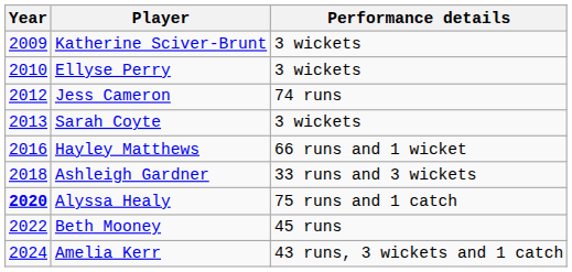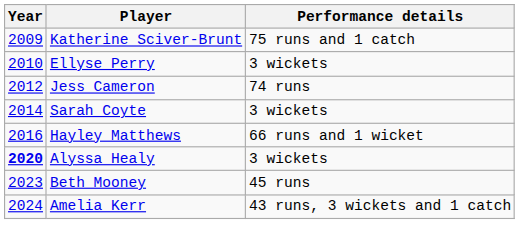 <table class="wikitable" style="text-align:left;">
 <tr>
 <th>Year</th>
 <th>Player</th>
 <th>Performance details</th>
 </tr>
 <tr>
 <td><a href='#'>2009</a></td>
 <td> <a href='#'>Katherine Sciver-Brunt</a></td>
-<td>3 wickets</td>
+<td>75 runs and 1 catch</td>
 </tr>
 <tr>
 <td><a href='#'>2010</a></td>
 <td> <a href='#'>Ellyse Perry</a></td>
 <td>3 wickets</td>
 </tr>
 <tr>
 <td><a href='#'>2012</a></td>
 <td> <a href='#'>Jess Cameron</a></td>
 <td>74 runs</td>
 </tr>
 <tr>
-<td><a href='#'>2013</a></td>
+<td><a href='#'>2014</a></td>
 <td> <a href='#'>Sarah Coyte</a></td>
 <td>3 wickets</td>
 </tr>
 <tr>
 <td><a href='#'>2016</a></td>
 <td> <a href='#'>Hayley Matthews</a></td>
 <td>66 runs and 1 wicket</td>
 </tr>
 <tr>
-<td><a href='#'>2018</a></td>
-<td> <a href='#'>Ashleigh Gardner</a></td>
-<td>33 runs and 3 wickets</td>
+<td><strong><a href='#'>2020</a></strong></td>
+<td> <a href='#'>Alyssa Healy</a></td>
+<td>3 wickets</td>
 </tr>
 <tr>
-<td><strong><a href='#'>2020</a></strong></td>
-<td> <a href='#'>Alyssa Healy</a></td>
-<td>75 runs and 1 catch</td>
-</tr>
-<tr>
-<td><a href='#'>2022</a></td>
+<td><a href='#'>2023</a></td>
 <td> <a href='#'>Beth Mooney</a></td>
 <td>45 runs</td>
 </tr>
 <tr>
 <td><a href='#'>2024</a></td>
 <td> <a href='#'>Amelia Kerr</a></td>
 <td>43 runs, 3 wickets and 1 catch</td>
 </tr>
 </table>
